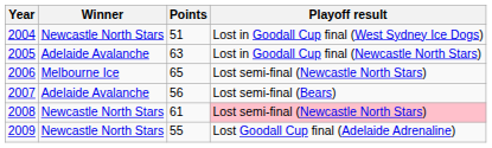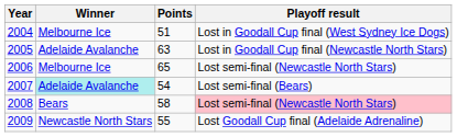 <table class="wikitable sortable">
 <tr>
 <th>Year</th>
 <th>Winner</th>
 <th>Points</th>
 <th>Playoff result</th>
 </tr>
 <tr>
 <td><a href='#'>2004</a></td>
-<td><a href='#'>Newcastle North Stars</a></td>
+<td><a href='#'>Melbourne Ice</a></td>
 <td>51</td>
 <td>Lost in <a href='#'>Goodall Cup</a> final (<a href='#'>West Sydney Ice Dogs</a>)</td>
 </tr>
 <tr>
 <td><a href='#'>2005</a></td>
 <td><a href='#'>Adelaide Avalanche</a></td>
 <td>63</td>
 <td>Lost in <a href='#'>Goodall Cup</a> final (<a href='#'>Newcastle North Stars</a>)</td>
 </tr>
 <tr>
 <td><a href='#'>2006</a></td>
 <td><a href='#'>Melbourne Ice</a></td>
 <td>65</td>
 <td>Lost semi-final (<a href='#'>Newcastle North Stars</a>)</td>
 </tr>
 <tr>
 <td><a href='#'>2007</a></td>
-<td><a href='#'>Adelaide Avalanche</a></td>
-<td>56</td>
+<td style="background: paleturquoise;"><a href='#'>Adelaide Avalanche</a></td>
+<td>54</td>
 <td>Lost semi-final (<a href='#'>Bears</a>)</td>
 </tr>
 <tr>
 <td><a href='#'>2008</a></td>
-<td><a href='#'>Newcastle North Stars</a></td>
-<td>61</td>
+<td><a href='#'>Bears</a></td>
+<td>58</td>
 <td style="background: pink;">Lost semi-final (<a href='#'>Newcastle North Stars</a>)</td>
 </tr>
 <tr>
 <td><a href='#'>2009</a></td>
 <td><a href='#'>Newcastle North Stars</a></td>
 <td>55</td>
 <td>Lost <a href='#'>Goodall Cup</a> final (<a href='#'>Adelaide Adrenaline</a>)</td>
 </tr>
 </table>
